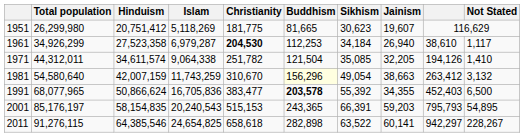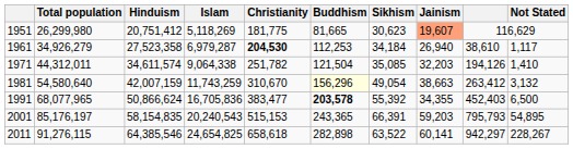 <table class="wikitable defaultright col1center hover-highlight">
 <tr>
 <th></th>
 <th>Total population</th>
 <th>Hinduism</th>
 <th>Islam</th>
 <th>Christianity</th>
 <th>Buddhism</th>
 <th>Sikhism</th>
 <th>Jainism</th>
 <th></th>
 <th>Not Stated</th>
 </tr>
 <tr>
 <td>1951</td>
 <td>26,299,980</td>
 <td>20,751,412</td>
 <td>5,118,269</td>
 <td>181,775</td>
 <td>81,665</td>
 <td>30,623</td>
-<td>19,607</td>
+<td style="background: lightsalmon;">19,607</td>
 <td colspan="2" style="text-align:center">116,629</td>
 </tr>
 <tr>
 <td>1961</td>
-<td>34,926,299</td>
+<td>34,926,279</td>
 <td>27,523,358</td>
 <td>6,979,287</td>
 <td><strong>204,530</strong></td>
 <td>112,253</td>
 <td>34,184</td>
 <td>26,940</td>
 <td>38,610</td>
 <td>1,117</td>
 </tr>
 <tr>
 <td>1971</td>
 <td>44,312,011</td>
 <td>34,611,574</td>
 <td>9,064,338</td>
 <td>251,782</td>
 <td>121,504</td>
 <td>35,085</td>
-<td>32,205</td>
+<td>32,203</td>
 <td>194,126</td>
 <td>1,410</td>
 </tr>
 <tr>
 <td>1981</td>
 <td>54,580,640</td>
 <td>42,007,159</td>
 <td>11,743,259</td>
 <td>310,670</td>
 <td style="background: lightyellow;">156,296</td>
 <td>49,054</td>
 <td>38,663</td>
 <td>263,412</td>
 <td>3,132</td>
 </tr>
 <tr>
 <td>1991</td>
 <td>68,077,965</td>
 <td>50,866,624</td>
 <td>16,705,836</td>
 <td>383,477</td>
 <td><strong>203,578</strong></td>
 <td>55,392</td>
 <td>34,355</td>
 <td>452,403</td>
 <td>6,500</td>
 </tr>
 <tr>
 <td>2001</td>
 <td>85,176,197</td>
 <td>58,154,835</td>
 <td>20,240,543</td>
 <td>515,153</td>
 <td>243,365</td>
 <td>66,391</td>
 <td>59,203</td>
 <td>795,793</td>
 <td>54,895</td>
 </tr>
 <tr>
 <td>2011</td>
 <td>91,276,115</td>
 <td>64,385,546</td>
 <td>24,654,825</td>
 <td>658,618</td>
 <td>282,898</td>
 <td>63,522</td>
 <td>60,141</td>
 <td>942,297</td>
 <td>228,267</td>
 </tr>
 </table>
